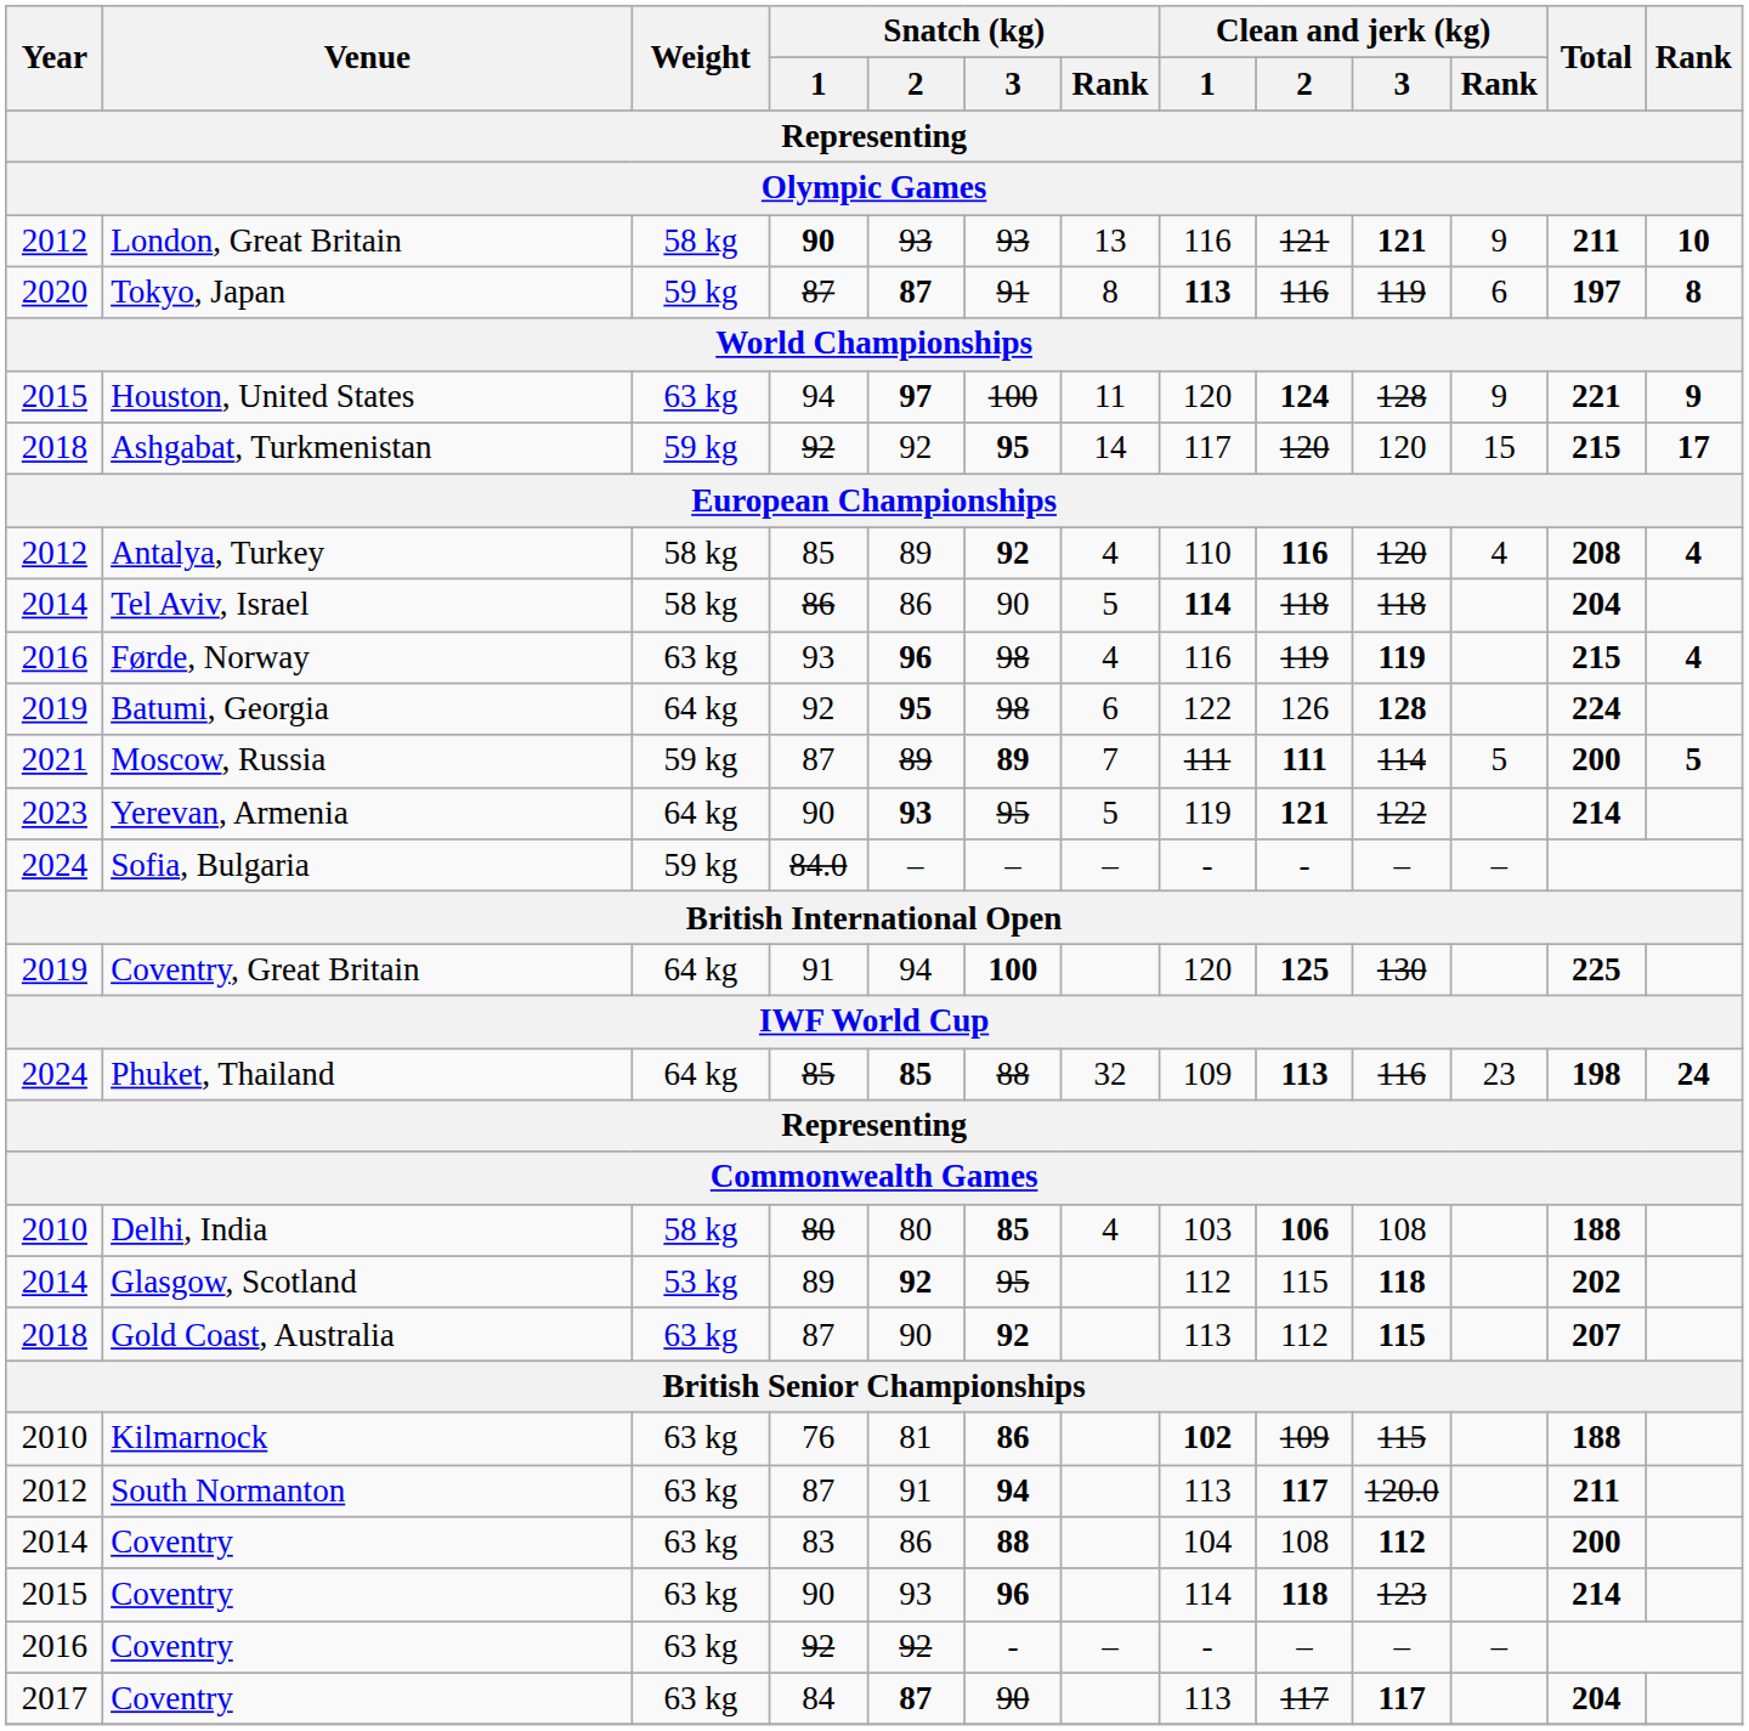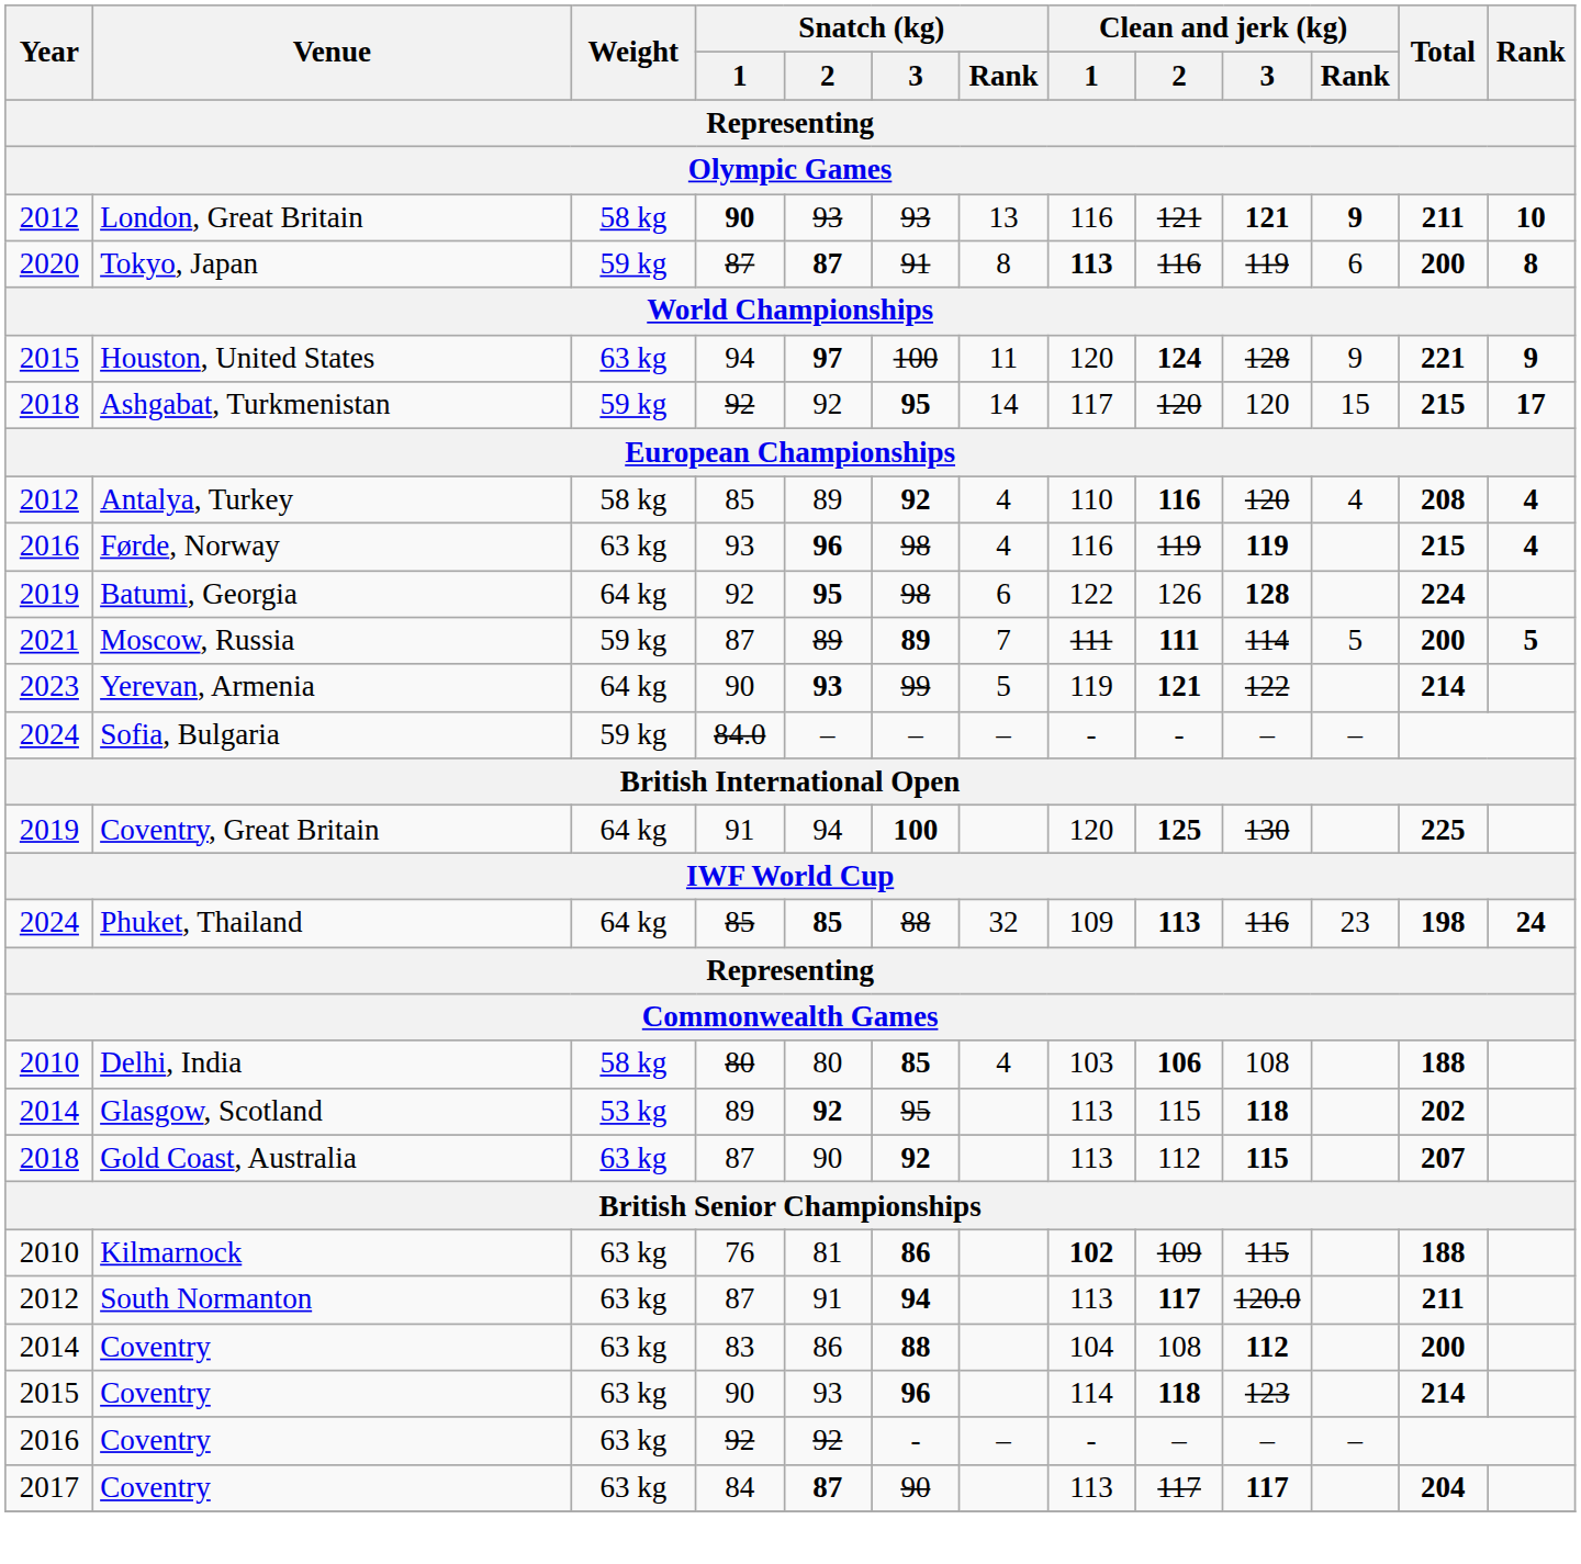 <table class = "wikitable" style="text-align:center;">
 <tr>
 <th rowspan=2 width=40>Year</th>
 <th rowspan=2 width=250>Venue</th>
 <th rowspan=2 width=60>Weight</th>
 <th colspan=4>Snatch (kg)</th>
 <th colspan=4>Clean and jerk (kg)</th>
 <th rowspan=2 width=40>Total</th>
 <th rowspan=2 width=40>Rank</th>
 </tr>
 <tr>
 <th width=40>1</th>
 <th width=40>2</th>
 <th width=40>3</th>
 <th width=40>Rank</th>
 <th width=40>1</th>
 <th width=40>2</th>
 <th width=40>3</th>
 <th width=40>Rank</th>
 </tr>
 <tr>
 <th colspan=13>Representing </th>
 </tr>
 <tr>
 <th colspan=13><a href='#'>Olympic Games</a></th>
 </tr>
 <tr>
 <td><a href='#'>2012</a></td>
 <td align=left> <a href='#'>London</a>, Great Britain</td>
 <td><a href='#'>58 kg</a></td>
 <td><strong>90</strong></td>
 <td><s>93</s></td>
 <td><s>93</s></td>
 <td>13</td>
 <td>116</td>
 <td><s>121</s></td>
 <td><strong>121</strong></td>
-<td>9</td>
+<td><strong>9</strong></td>
 <td><strong>211</strong></td>
 <td><strong>10</strong></td>
 </tr>
 <tr>
 <td><a href='#'>2020</a></td>
 <td align=left> <a href='#'>Tokyo</a>, Japan</td>
 <td><a href='#'>59 kg</a></td>
 <td><s>87</s></td>
 <td><strong>87</strong></td>
 <td><s>91</s></td>
 <td>8</td>
 <td><strong>113</strong></td>
 <td><s>116</s></td>
 <td><s>119</s></td>
 <td>6</td>
-<td><strong>197</strong></td>
+<td><strong>200</strong></td>
 <td><strong>8</strong></td>
 </tr>
 <tr>
 <th colspan=13><a href='#'>World Championships</a></th>
 </tr>
 <tr>
 <td><a href='#'>2015</a></td>
 <td align=left> <a href='#'>Houston</a>, United States</td>
 <td><a href='#'>63 kg</a></td>
 <td>94</td>
 <td><strong>97</strong></td>
 <td><s>100</s></td>
 <td>11</td>
 <td>120</td>
 <td><strong>124</strong></td>
 <td><s>128</s></td>
 <td>9</td>
 <td><strong>221</strong></td>
 <td><strong>9</strong></td>
 </tr>
 <tr>
 <td><a href='#'>2018</a></td>
 <td align=left> <a href='#'>Ashgabat</a>, Turkmenistan</td>
 <td><a href='#'>59 kg</a></td>
 <td><s>92</s></td>
 <td>92</td>
 <td><strong>95</strong></td>
 <td>14</td>
 <td>117</td>
 <td><s>120</s></td>
 <td>120</td>
 <td>15</td>
 <td><strong>215</strong></td>
 <td><strong>17</strong></td>
 </tr>
 <tr>
 <th colspan=13><a href='#'>European Championships</a></th>
 </tr>
 <tr>
 <td><a href='#'>2012</a></td>
 <td align=left> <a href='#'>Antalya</a>, Turkey</td>
 <td>58 kg</td>
 <td>85</td>
 <td>89</td>
 <td><strong>92</strong></td>
 <td>4</td>
 <td>110</td>
 <td><strong>116</strong></td>
 <td><s>120</s></td>
 <td>4</td>
 <td><strong>208</strong></td>
 <td><strong>4</strong></td>
 </tr>
 <tr>
-<td><a href='#'>2014</a></td>
-<td align=left> <a href='#'>Tel Aviv</a>, Israel</td>
-<td>58 kg</td>
-<td><s>86</s></td>
-<td>86</td>
-<td>90</td>
-<td>5</td>
-<td><strong>114</strong></td>
-<td><s>118</s></td>
-<td><s>118</s></td>
-<td></td>
-<td><strong>204</strong></td>
-<td></td>
-</tr>
-<tr>
 <td><a href='#'>2016</a></td>
 <td align=left> <a href='#'>Førde</a>, Norway</td>
 <td>63 kg</td>
 <td>93</td>
 <td><strong>96</strong></td>
 <td><s>98</s></td>
 <td>4</td>
 <td>116</td>
 <td><s>119</s></td>
 <td><strong>119</strong></td>
 <td></td>
 <td><strong>215</strong></td>
 <td><strong>4</strong></td>
 </tr>
 <tr>
 <td><a href='#'>2019</a></td>
 <td align=left> <a href='#'>Batumi</a>, Georgia</td>
 <td>64 kg</td>
 <td>92</td>
 <td><strong>95</strong></td>
 <td><s>98</s></td>
 <td>6</td>
 <td>122</td>
 <td>126</td>
 <td><strong>128</strong></td>
 <td></td>
 <td><strong>224</strong></td>
 <td></td>
 </tr>
 <tr>
 <td><a href='#'>2021</a></td>
 <td align=left> <a href='#'>Moscow</a>, Russia</td>
 <td>59 kg</td>
 <td>87</td>
 <td><s>89</s></td>
 <td><strong>89</strong></td>
 <td>7</td>
 <td><s>111</s></td>
 <td><strong>111</strong></td>
 <td><s>114</s></td>
 <td>5</td>
 <td><strong>200</strong></td>
 <td><strong>5</strong></td>
 </tr>
 <tr>
 <td><a href='#'>2023</a></td>
 <td align=left> <a href='#'>Yerevan</a>, Armenia</td>
 <td>64 kg</td>
 <td>90</td>
 <td><strong>93</strong></td>
-<td><s>95</s></td>
+<td><s>99</s></td>
 <td>5</td>
 <td>119</td>
 <td><strong>121</strong></td>
 <td><s>122</s></td>
 <td></td>
 <td><strong>214</strong></td>
 <td></td>
 </tr>
 <tr>
 <td><a href='#'>2024</a></td>
 <td align=left> <a href='#'>Sofia</a>, Bulgaria</td>
 <td>59 kg</td>
 <td><s>84.0</s></td>
 <td>–</td>
 <td>–</td>
 <td>–</td>
 <td>-</td>
 <td>-</td>
 <td>–</td>
 <td>–</td>
 </tr>
 <tr>
 <th colspan=13>British International Open</th>
 </tr>
 <tr>
 <td><a href='#'>2019</a></td>
 <td align=left> <a href='#'>Coventry</a>, Great Britain</td>
 <td>64 kg</td>
 <td>91</td>
 <td>94</td>
 <td><strong>100</strong></td>
 <td></td>
 <td>120</td>
 <td><strong>125</strong></td>
 <td><s>130</s></td>
 <td></td>
 <td><strong>225</strong></td>
 <td></td>
 </tr>
 <tr>
 <th colspan=13><a href='#'>IWF World Cup</a></th>
 </tr>
 <tr>
 <td><a href='#'>2024</a></td>
 <td align=left> <a href='#'>Phuket</a>, Thailand</td>
 <td>64 kg</td>
 <td><s>85</s></td>
 <td><strong>85</strong></td>
 <td><s>88</s></td>
 <td>32</td>
 <td>109</td>
 <td><strong>113</strong></td>
 <td><s>116</s></td>
 <td>23</td>
 <td><strong>198</strong></td>
 <td><strong>24</strong></td>
 </tr>
 <tr>
 <th colspan=13>Representing </th>
 </tr>
 <tr>
 <th colspan=13><a href='#'>Commonwealth Games</a></th>
 </tr>
 <tr>
 <td><a href='#'>2010</a></td>
 <td align=left> <a href='#'>Delhi</a>, India</td>
 <td><a href='#'>58 kg</a></td>
 <td><s>80</s></td>
 <td>80</td>
 <td><strong>85</strong></td>
 <td>4</td>
 <td>103</td>
 <td><strong>106</strong></td>
 <td>108</td>
 <td></td>
 <td><strong>188</strong></td>
 <td></td>
 </tr>
 <tr>
 <td><a href='#'>2014</a></td>
 <td align=left> <a href='#'>Glasgow</a>, Scotland</td>
 <td><a href='#'>53 kg</a></td>
 <td>89</td>
 <td><strong>92</strong></td>
 <td><s>95</s></td>
 <td></td>
-<td>112</td>
+<td>113</td>
 <td>115</td>
 <td><strong>118</strong></td>
 <td></td>
 <td><strong>202</strong></td>
 <td></td>
 </tr>
 <tr>
 <td><a href='#'>2018</a></td>
 <td align=left> <a href='#'>Gold Coast</a>, Australia</td>
 <td><a href='#'>63 kg</a></td>
 <td>87</td>
 <td>90</td>
 <td><strong>92</strong></td>
 <td></td>
 <td>113</td>
 <td>112</td>
 <td><strong>115</strong></td>
 <td></td>
 <td><strong>207</strong></td>
 <td></td>
 </tr>
 <tr>
 <th colspan=13>British Senior Championships</th>
 </tr>
 <tr>
 <td>2010</td>
 <td align=left> <a href='#'>Kilmarnock</a></td>
 <td>63 kg</td>
 <td>76</td>
 <td>81</td>
 <td><strong>86</strong></td>
 <td></td>
 <td><strong>102</strong></td>
 <td><s>109</s></td>
 <td><s>115</s></td>
 <td></td>
 <td><strong>188</strong></td>
 <td></td>
 </tr>
 <tr>
 <td>2012</td>
 <td align=left> <a href='#'>South Normanton</a></td>
 <td>63 kg</td>
 <td>87</td>
 <td>91</td>
 <td><strong>94</strong></td>
 <td></td>
 <td>113</td>
 <td><strong>117</strong></td>
 <td><s>120.0</s></td>
 <td></td>
 <td><strong>211</strong></td>
 <td></td>
 </tr>
 <tr>
 <td>2014</td>
 <td align=left> <a href='#'>Coventry</a></td>
 <td>63 kg</td>
 <td>83</td>
 <td>86</td>
 <td><strong>88</strong></td>
 <td></td>
 <td>104</td>
 <td>108</td>
 <td><strong>112</strong></td>
 <td></td>
 <td><strong>200</strong></td>
 <td></td>
 </tr>
 <tr>
 <td>2015</td>
 <td align=left> <a href='#'>Coventry</a></td>
 <td>63 kg</td>
 <td>90</td>
 <td>93</td>
 <td><strong>96</strong></td>
 <td></td>
 <td>114</td>
 <td><strong>118</strong></td>
 <td><s>123</s></td>
 <td></td>
 <td><strong>214</strong></td>
 <td></td>
 </tr>
 <tr>
 <td>2016</td>
 <td align=left> <a href='#'>Coventry</a></td>
 <td>63 kg</td>
 <td><s>92</s></td>
 <td><s>92</s></td>
 <td>-</td>
 <td>–</td>
 <td>-</td>
 <td>–</td>
 <td>–</td>
 <td>–</td>
 </tr>
 <tr>
 <td>2017</td>
 <td align=left> <a href='#'>Coventry</a></td>
 <td>63 kg</td>
 <td>84</td>
 <td><strong>87</strong></td>
 <td><s>90</s></td>
 <td></td>
 <td>113</td>
 <td><s>117</s></td>
 <td><strong>117</strong></td>
 <td></td>
 <td><strong>204</strong></td>
 <td></td>
 </tr>
 <tr>
 </tr>
 </table>
